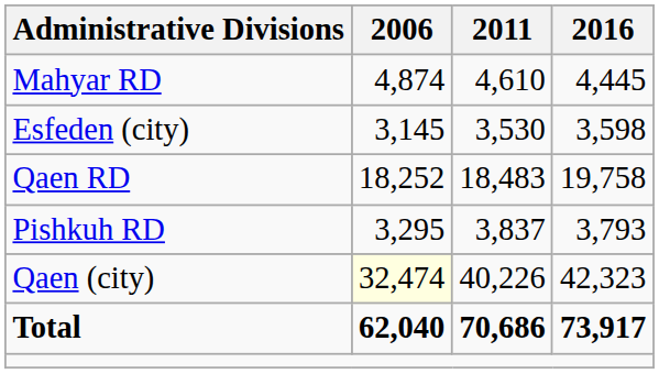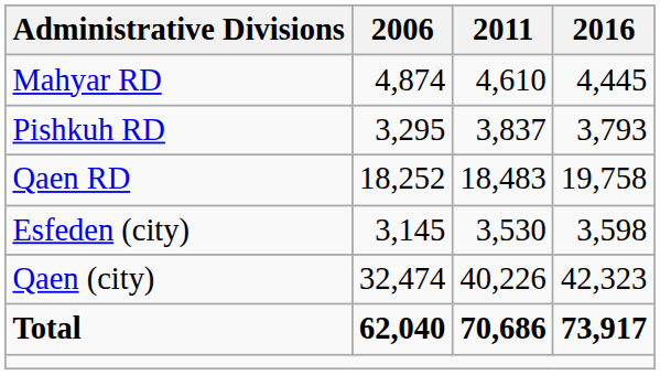 <table class="wikitable">
 <tr>
 <th>Administrative Divisions</th>
 <th>2006</th>
 <th>2011</th>
 <th>2016</th>
 </tr>
 <tr>
 <td><a href='#'>Mahyar RD</a></td>
 <td style="text-align: right;">4,874</td>
 <td style="text-align: right;">4,610</td>
 <td style="text-align: right;">4,445</td>
 </tr>
 <tr>
-<td><a href='#'>Esfeden</a> (city)</td>
-<td style="text-align: right;">3,145</td>
-<td style="text-align: right;">3,530</td>
-<td style="text-align: right;">3,598</td>
+<td><a href='#'>Pishkuh RD</a></td>
+<td style="text-align: right;">3,295</td>
+<td style="text-align: right;">3,837</td>
+<td style="text-align: right;">3,793</td>
 </tr>
 <tr>
 <td><a href='#'>Qaen RD</a></td>
 <td style="text-align: right;">18,252</td>
 <td style="text-align: right;">18,483</td>
 <td style="text-align: right;">19,758</td>
 </tr>
 <tr>
-<td><a href='#'>Pishkuh RD</a></td>
-<td style="text-align: right;">3,295</td>
-<td style="text-align: right;">3,837</td>
-<td style="text-align: right;">3,793</td>
+<td><a href='#'>Esfeden</a> (city)</td>
+<td style="text-align: right;">3,145</td>
+<td style="text-align: right;">3,530</td>
+<td style="text-align: right;">3,598</td>
 </tr>
 <tr>
 <td><a href='#'>Qaen</a> (city)</td>
-<td style="background: lightyellow; text-align: right;">32,474</td>
+<td style="text-align: right;">32,474</td>
 <td style="text-align: right;">40,226</td>
 <td style="text-align: right;">42,323</td>
 </tr>
 <tr>
 <td><strong>Total</strong></td>
 <td style="text-align: right;"><strong>62,040</strong></td>
 <td style="text-align: right;"><strong>70,686</strong></td>
 <td style="text-align: right;"><strong>73,917</strong></td>
 </tr>
 <tr>
 <td colspan=4></td>
 </tr>
 </table>
